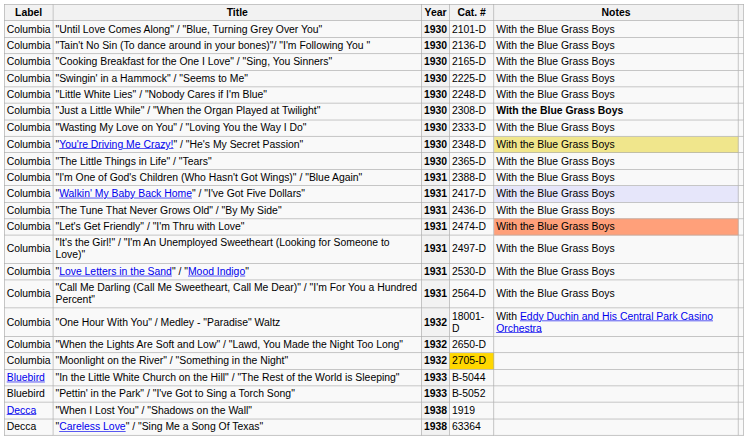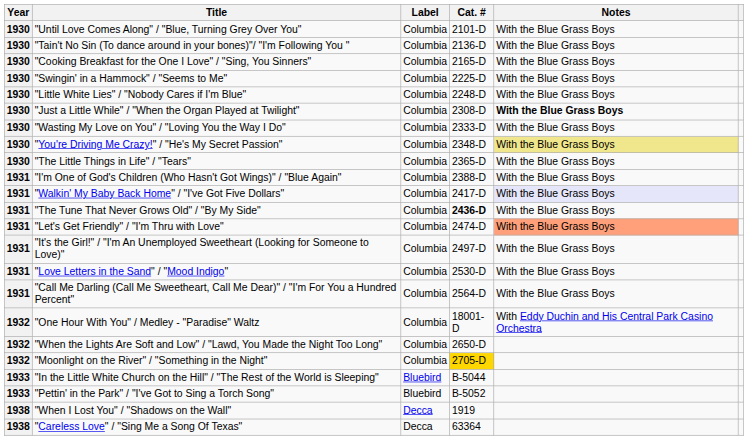 <table class="wikitable plainrowheaders sortable" style="margin-right: 0; width:90%">
 <tr>
+<th scope="col">Year</th>
+<th scope="col">Title </th>
 <th scope="col">Label</th>
-<th scope="col">Title </th>
-<th scope="col">Year</th>
 <th scope="col" class="unsortable" width="6%">Cat. #</th>
 <th scope="col" class="unsortable">Notes</th>
 <th scope="col" class="unsortable"></th>
 </tr>
 <tr>
+<th scope="row">1930</th>
+<td>"Until Love Comes Along" / "Blue, Turning Grey Over You"</td>
 <td>Columbia</td>
-<td>"Until Love Comes Along" / "Blue, Turning Grey Over You"</td>
-<th scope="row">1930</th>
 <td>2101-D</td>
 <td>With the Blue Grass Boys</td>
 <td style="text-align:center;"></td>
 </tr>
 <tr>
+<th scope="row">1930</th>
+<td>"Tain't No Sin (To dance around in your bones)"/ "I'm Following You "</td>
 <td>Columbia</td>
-<td>"Tain't No Sin (To dance around in your bones)"/ "I'm Following You "</td>
-<th scope="row">1930</th>
 <td>2136-D</td>
 <td>With the Blue Grass Boys</td>
 <td style="text-align:center;"></td>
 </tr>
 <tr>
+<th scope="row">1930</th>
+<td>"Cooking Breakfast for the One I Love" /  "Sing, You Sinners"</td>
 <td>Columbia</td>
-<td>"Cooking Breakfast for the One I Love" /  "Sing, You Sinners"</td>
-<th scope="row">1930</th>
 <td>2165-D</td>
 <td>With the Blue Grass Boys</td>
 <td style="text-align:center;"></td>
 </tr>
 <tr>
+<th scope="row">1930</th>
+<td>"Swingin' in a Hammock" / "Seems to Me"</td>
 <td>Columbia</td>
-<td>"Swingin' in a Hammock" / "Seems to Me"</td>
-<th scope="row">1930</th>
 <td>2225-D</td>
 <td>With the Blue Grass Boys</td>
 <td style="text-align:center;"></td>
 </tr>
 <tr>
+<th scope="row">1930</th>
+<td>"Little White Lies" / "Nobody Cares if I'm Blue"</td>
 <td>Columbia</td>
-<td>"Little White Lies" / "Nobody Cares if I'm Blue"</td>
-<th scope="row">1930</th>
 <td>2248-D</td>
 <td>With the Blue Grass Boys</td>
 <td style="text-align:center;"></td>
 </tr>
 <tr>
+<th scope="row">1930</th>
+<td>"Just a Little While" / "When the Organ Played at Twilight"</td>
 <td>Columbia</td>
-<td>"Just a Little While" / "When the Organ Played at Twilight"</td>
-<th scope="row">1930</th>
 <td>2308-D</td>
 <td><strong>With the Blue Grass Boys</strong></td>
 <td style="text-align:center;"></td>
 </tr>
 <tr>
+<th scope="row">1930</th>
+<td>"Wasting My Love on You" / "Loving You the Way I Do"</td>
 <td>Columbia</td>
-<td>"Wasting My Love on You" / "Loving You the Way I Do"</td>
-<th scope="row">1930</th>
 <td>2333-D</td>
 <td>With the Blue Grass Boys</td>
 <td style="text-align:center;"></td>
 </tr>
 <tr>
+<th scope="row">1930</th>
+<td>"<a href='#'>You're Driving Me Crazy!</a>" / "He's My Secret Passion"</td>
 <td>Columbia</td>
-<td>"<a href='#'>You're Driving Me Crazy!</a>" / "He's My Secret Passion"</td>
-<th scope="row">1930</th>
 <td>2348-D</td>
 <td style="background: khaki;">With the Blue Grass Boys</td>
 <td style="text-align:center;"></td>
 </tr>
 <tr>
+<th scope="row">1930</th>
+<td>"The Little Things in Life" / "Tears"</td>
 <td>Columbia</td>
-<td>"The Little Things in Life" / "Tears"</td>
-<th scope="row">1930</th>
 <td>2365-D</td>
 <td>With the Blue Grass Boys</td>
 <td style="text-align:center;"></td>
 </tr>
 <tr>
+<th scope="row">1931</th>
+<td>"I'm One of God's Children (Who Hasn't Got Wings)" / "Blue Again"</td>
 <td>Columbia</td>
-<td>"I'm One of God's Children (Who Hasn't Got Wings)" / "Blue Again"</td>
-<th scope="row">1931</th>
 <td>2388-D</td>
 <td>With the Blue Grass Boys</td>
 <td style="text-align:center;"></td>
 </tr>
 <tr>
+<th scope="row">1931</th>
+<td>"<a href='#'>Walkin' My Baby Back Home</a>" / "I've Got Five Dollars"</td>
 <td>Columbia</td>
-<td>"<a href='#'>Walkin' My Baby Back Home</a>" / "I've Got Five Dollars"</td>
-<th scope="row">1931</th>
 <td>2417-D</td>
 <td style="background: lavender;">With the Blue Grass Boys</td>
 <td style="text-align:center;"></td>
 </tr>
 <tr>
+<th scope="row">1931</th>
+<td>"The Tune That Never Grows Old" / "By My Side"</td>
 <td>Columbia</td>
-<td>"The Tune That Never Grows Old" / "By My Side"</td>
-<th scope="row">1931</th>
-<td>2436-D</td>
+<td><strong>2436-D</strong></td>
 <td>With the Blue Grass Boys</td>
 <td style="text-align:center;"></td>
 </tr>
 <tr>
+<th scope="row">1931</th>
+<td>"Let's Get Friendly" / "I'm Thru with Love"</td>
 <td>Columbia</td>
-<td>"Let's Get Friendly" / "I'm Thru with Love"</td>
-<th scope="row">1931</th>
 <td>2474-D</td>
 <td style="background: lightsalmon;">With the Blue Grass Boys</td>
 <td style="text-align:center;"></td>
 </tr>
 <tr>
+<th scope="row">1931</th>
+<td>"It's the Girl!" / "I'm An Unemployed Sweetheart (Looking for Someone to Love)"</td>
 <td>Columbia</td>
-<td>"It's the Girl!" / "I'm An Unemployed Sweetheart (Looking for Someone to Love)"</td>
-<th scope="row">1931</th>
 <td>2497-D</td>
 <td>With the Blue Grass Boys</td>
 <td style="text-align:center;"></td>
 </tr>
 <tr>
+<th scope="row">1931</th>
+<td>"<a href='#'>Love Letters in the Sand</a>" / "<a href='#'>Mood Indigo</a>"</td>
 <td>Columbia</td>
-<td>"<a href='#'>Love Letters in the Sand</a>" / "<a href='#'>Mood Indigo</a>"</td>
-<th scope="row">1931</th>
 <td>2530-D</td>
 <td>With the Blue Grass Boys</td>
 <td style="text-align:center;"></td>
 </tr>
 <tr>
+<th scope="row">1931</th>
+<td>"Call Me Darling (Call Me Sweetheart, Call Me Dear)" /  "I'm For You a Hundred Percent"</td>
 <td>Columbia</td>
-<td>"Call Me Darling (Call Me Sweetheart, Call Me Dear)" /  "I'm For You a Hundred Percent"</td>
-<th scope="row">1931</th>
 <td>2564-D</td>
 <td>With the Blue Grass Boys</td>
 <td style="text-align:center;"></td>
 </tr>
 <tr>
+<th scope="row">1932</th>
+<td>"One Hour With You" / Medley - "Paradise" Waltz</td>
 <td>Columbia</td>
-<td>"One Hour With You" / Medley - "Paradise" Waltz</td>
-<th scope="row">1932</th>
 <td>18001-D</td>
 <td>With <a href='#'>Eddy Duchin and His Central Park Casino Orchestra</a></td>
 <td style="text-align:center;"></td>
 </tr>
 <tr>
+<th scope="row">1932</th>
+<td>"When the Lights Are Soft and Low" / "Lawd, You Made the Night Too Long"</td>
 <td>Columbia</td>
-<td>"When the Lights Are Soft and Low" / "Lawd, You Made the Night Too Long"</td>
-<th scope="row">1932</th>
 <td>2650-D</td>
 <td></td>
 <td style="text-align:center;"></td>
 </tr>
 <tr>
+<th scope="row">1932</th>
+<td>"Moonlight on the River" / "Something in the Night"</td>
 <td>Columbia</td>
-<td>"Moonlight on the River" / "Something in the Night"</td>
-<th scope="row">1932</th>
 <td style="background: gold;">2705-D</td>
 <td></td>
 <td style="text-align:center;"></td>
 </tr>
 <tr>
+<th scope="row">1933</th>
+<td>"In the Little White Church on the Hill" / "The Rest of the World is Sleeping"</td>
 <td><a href='#'>Bluebird</a></td>
-<td>"In the Little White Church on the Hill" / "The Rest of the World is Sleeping"</td>
-<th scope="row">1933</th>
 <td>B-5044</td>
 <td></td>
 <td style="text-align:center;"></td>
 </tr>
 <tr>
+<th scope="row">1933</th>
+<td>"Pettin' in the Park" / "I've Got to Sing a Torch Song"</td>
 <td>Bluebird</td>
-<td>"Pettin' in the Park" / "I've Got to Sing a Torch Song"</td>
-<th scope="row">1933</th>
 <td>B-5052</td>
 <td></td>
 <td style="text-align:center;"></td>
 </tr>
 <tr>
+<th scope="row">1938</th>
+<td>"When I Lost You" / "Shadows on the Wall"</td>
 <td><a href='#'>Decca</a></td>
-<td>"When I Lost You" / "Shadows on the Wall"</td>
-<th scope="row">1938</th>
 <td>1919</td>
 <td></td>
 <td style="text-align:center;"></td>
 </tr>
 <tr>
+<th scope="row">1938</th>
+<td>"<a href='#'>Careless Love</a>" / "Sing Me a Song Of Texas"</td>
 <td>Decca</td>
-<td>"<a href='#'>Careless Love</a>" / "Sing Me a Song Of Texas"</td>
-<th scope="row">1938</th>
 <td>63364</td>
 <td></td>
 <td style="text-align:center;"></td>
 </tr>
 </table>
